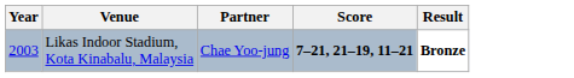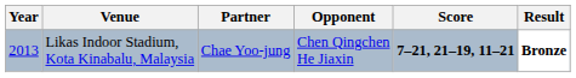 <table class="sortable wikitable" style="font-size: 90%;">
 <tr>
 <th>Year</th>
 <th>Venue</th>
 <th>Partner</th>
+<th>Opponent</th>
 <th>Score</th>
 <th>Result</th>
 </tr>
 <tr style="background:#AABBCC">
-<td align="center"><a href='#'>2003</a></td>
+<td align="center"><a href='#'>2013</a></td>
 <td align="left">Likas Indoor Stadium,<br><a href='#'>Kota Kinabalu, Malaysia</a></td>
 <td align="left"> <a href='#'>Chae Yoo-jung</a></td>
+<td align="left"> <a href='#'>Chen Qingchen</a> <br>  <a href='#'>He Jiaxin</a></td>
 <td align="left"><strong>7–21, 21–19, 11–21</strong></td>
 <td style="text-align:left; background:white"> <strong>Bronze</strong></td>
 </tr>
 </table>
